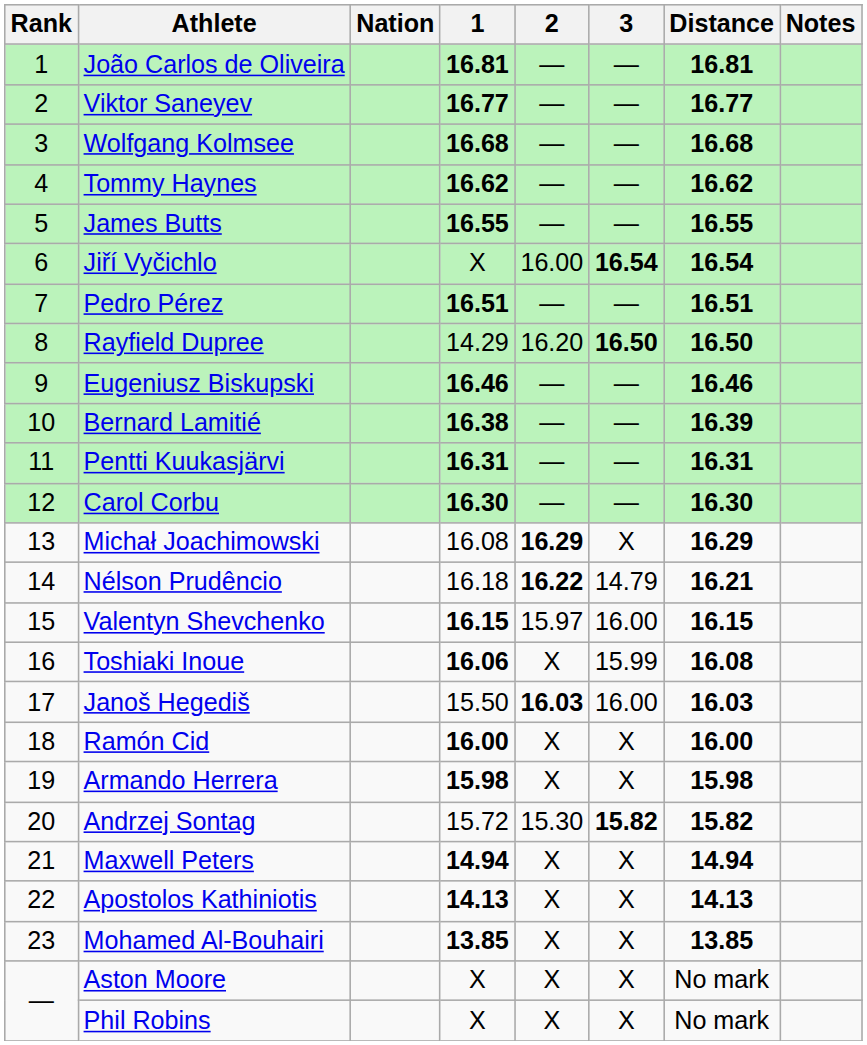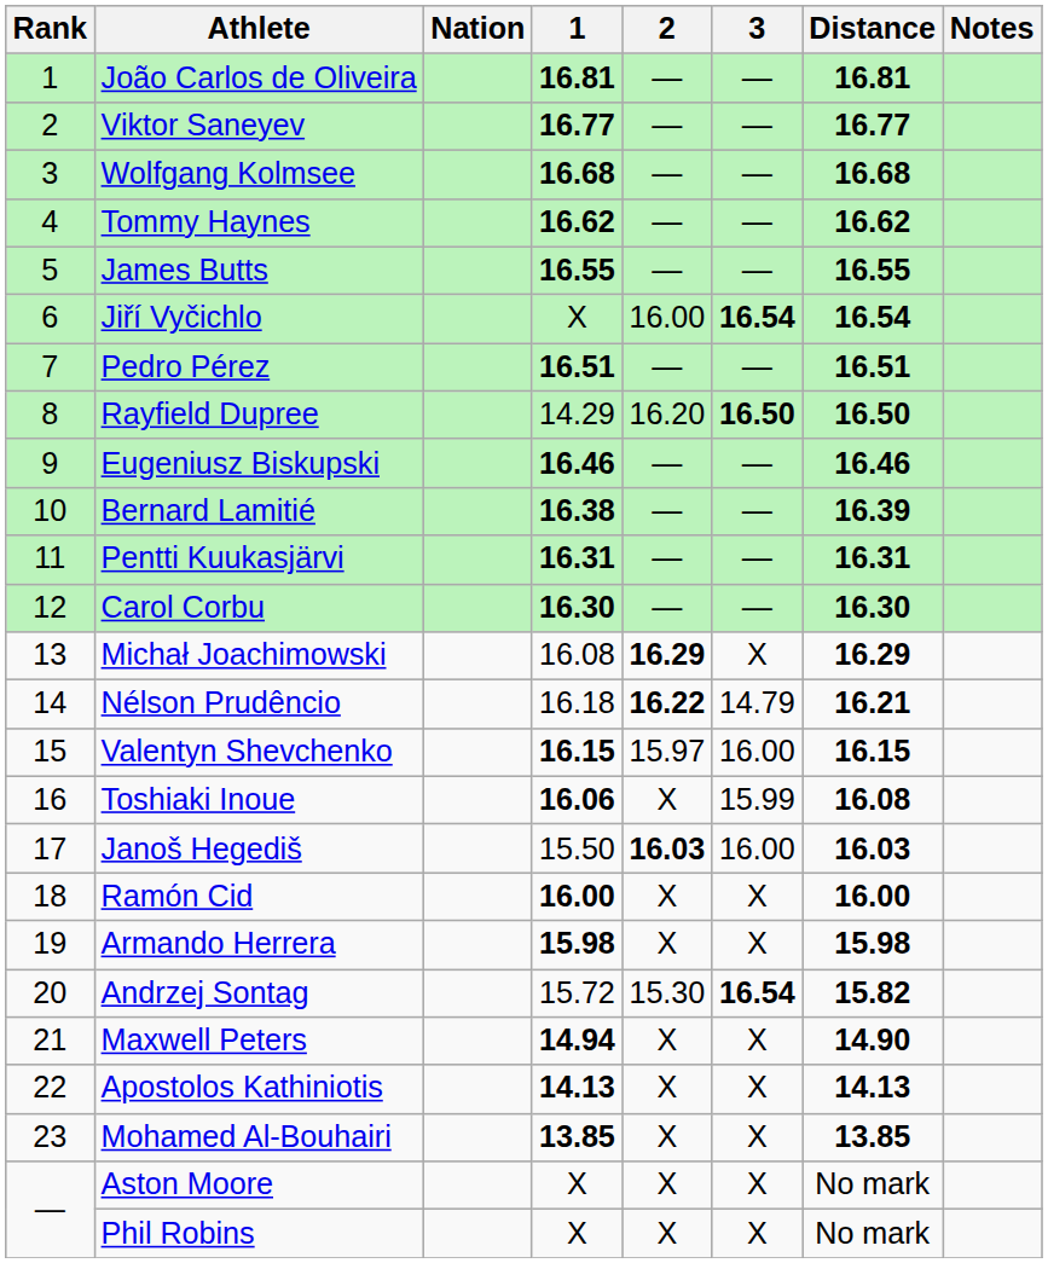 <table class="wikitable sortable" style="text-align:center">
 <tr>
 <th>Rank</th>
 <th>Athlete</th>
 <th>Nation</th>
 <th>1</th>
 <th>2</th>
 <th>3</th>
 <th>Distance</th>
 <th>Notes</th>
 </tr>
 <tr style="background:#bbf3bb;">
 <td>1</td>
 <td align=left><a href='#'>João Carlos de Oliveira</a></td>
 <td align=left></td>
 <td><strong>16.81</strong></td>
 <td data-sort-value=1.00>—</td>
 <td data-sort-value=1.00>—</td>
 <td><strong>16.81</strong></td>
 <td></td>
 </tr>
 <tr style="background:#bbf3bb;">
 <td>2</td>
 <td align=left><a href='#'>Viktor Saneyev</a></td>
 <td align=left></td>
 <td><strong>16.77</strong></td>
 <td data-sort-value=1.00>—</td>
 <td data-sort-value=1.00>—</td>
 <td><strong>16.77</strong></td>
 <td></td>
 </tr>
 <tr style="background:#bbf3bb;">
 <td>3</td>
 <td align=left><a href='#'>Wolfgang Kolmsee</a></td>
 <td align=left></td>
 <td><strong>16.68</strong></td>
 <td data-sort-value=1.00>—</td>
 <td data-sort-value=1.00>—</td>
 <td><strong>16.68</strong></td>
 <td></td>
 </tr>
 <tr style="background:#bbf3bb;">
 <td>4</td>
 <td align=left><a href='#'>Tommy Haynes</a></td>
 <td align=left></td>
 <td><strong>16.62</strong></td>
 <td data-sort-value=1.00>—</td>
 <td data-sort-value=1.00>—</td>
 <td><strong>16.62</strong></td>
 <td></td>
 </tr>
 <tr style="background:#bbf3bb;">
 <td>5</td>
 <td align=left><a href='#'>James Butts</a></td>
 <td align=left></td>
 <td><strong>16.55</strong></td>
 <td data-sort-value=1.00>—</td>
 <td data-sort-value=1.00>—</td>
 <td><strong>16.55</strong></td>
 <td></td>
 </tr>
 <tr style="background:#bbf3bb;">
 <td>6</td>
 <td align=left><a href='#'>Jiří Vyčichlo</a></td>
 <td align=left></td>
 <td data-sort-value=1.00>X</td>
 <td>16.00</td>
 <td><strong>16.54</strong></td>
 <td><strong>16.54</strong></td>
 <td></td>
 </tr>
 <tr style="background:#bbf3bb;">
 <td>7</td>
 <td align=left><a href='#'>Pedro Pérez</a></td>
 <td align=left></td>
 <td><strong>16.51</strong></td>
 <td data-sort-value=1.00>—</td>
 <td data-sort-value=1.00>—</td>
 <td><strong>16.51</strong></td>
 <td></td>
 </tr>
 <tr style="background:#bbf3bb;">
 <td>8</td>
 <td align=left><a href='#'>Rayfield Dupree</a></td>
 <td align=left></td>
 <td>14.29</td>
 <td>16.20</td>
 <td><strong>16.50</strong></td>
 <td><strong>16.50</strong></td>
 <td></td>
 </tr>
 <tr style="background:#bbf3bb;">
 <td>9</td>
 <td align=left><a href='#'>Eugeniusz Biskupski</a></td>
 <td align=left></td>
 <td><strong>16.46</strong></td>
 <td data-sort-value=1.00>—</td>
 <td data-sort-value=1.00>—</td>
 <td><strong>16.46</strong></td>
 <td></td>
 </tr>
 <tr style="background:#bbf3bb;">
 <td>10</td>
 <td align=left><a href='#'>Bernard Lamitié</a></td>
 <td align=left></td>
 <td><strong>16.38</strong></td>
 <td data-sort-value=1.00>—</td>
 <td data-sort-value=1.00>—</td>
 <td><strong>16.39</strong></td>
 <td></td>
 </tr>
 <tr style="background:#bbf3bb;">
 <td>11</td>
 <td align=left><a href='#'>Pentti Kuukasjärvi</a></td>
 <td align=left></td>
 <td><strong>16.31</strong></td>
 <td data-sort-value=1.00>—</td>
 <td data-sort-value=1.00>—</td>
 <td><strong>16.31</strong></td>
 <td></td>
 </tr>
 <tr style="background:#bbf3bb;">
 <td>12</td>
 <td align=left><a href='#'>Carol Corbu</a></td>
 <td align=left></td>
 <td><strong>16.30</strong></td>
 <td data-sort-value=1.00>—</td>
 <td data-sort-value=1.00>—</td>
 <td><strong>16.30</strong></td>
 <td></td>
 </tr>
 <tr>
 <td>13</td>
 <td align=left><a href='#'>Michał Joachimowski</a></td>
 <td align=left></td>
 <td>16.08</td>
 <td><strong>16.29</strong></td>
 <td data-sort-value=1.00>X</td>
 <td><strong>16.29</strong></td>
 <td></td>
 </tr>
 <tr>
 <td>14</td>
 <td align=left><a href='#'>Nélson Prudêncio</a></td>
 <td align=left></td>
 <td>16.18</td>
 <td><strong>16.22</strong></td>
 <td>14.79</td>
 <td><strong>16.21</strong></td>
 <td></td>
 </tr>
 <tr>
 <td>15</td>
 <td align=left><a href='#'>Valentyn Shevchenko</a></td>
 <td align=left></td>
 <td><strong>16.15</strong></td>
 <td>15.97</td>
 <td>16.00</td>
 <td><strong>16.15</strong></td>
 <td></td>
 </tr>
 <tr>
 <td>16</td>
 <td align=left><a href='#'>Toshiaki Inoue</a></td>
 <td align=left></td>
 <td><strong>16.06</strong></td>
 <td data-sort-value=1.00>X</td>
 <td>15.99</td>
 <td><strong>16.08</strong></td>
 <td></td>
 </tr>
 <tr>
 <td>17</td>
 <td align=left><a href='#'>Janoš Hegediš</a></td>
 <td align=left></td>
 <td>15.50</td>
 <td><strong>16.03</strong></td>
 <td>16.00</td>
 <td><strong>16.03</strong></td>
 <td></td>
 </tr>
 <tr>
 <td>18</td>
 <td align=left><a href='#'>Ramón Cid</a></td>
 <td align=left></td>
 <td><strong>16.00</strong></td>
 <td data-sort-value=1.00>X</td>
 <td data-sort-value=1.00>X</td>
 <td><strong>16.00</strong></td>
 <td></td>
 </tr>
 <tr>
 <td>19</td>
 <td align=left><a href='#'>Armando Herrera</a></td>
 <td align=left></td>
 <td><strong>15.98 </strong></td>
 <td data-sort-value=1.00>X</td>
 <td data-sort-value=1.00>X</td>
 <td><strong>15.98</strong></td>
 <td></td>
 </tr>
 <tr>
 <td>20</td>
 <td align=left><a href='#'>Andrzej Sontag</a></td>
 <td align=left></td>
 <td>15.72</td>
 <td>15.30</td>
-<td><strong>15.82</strong></td>
+<td><strong>16.54</strong></td>
 <td><strong>15.82</strong></td>
 <td></td>
 </tr>
 <tr>
 <td>21</td>
 <td align=left><a href='#'>Maxwell Peters</a></td>
 <td align=left></td>
 <td><strong>14.94</strong></td>
 <td data-sort-value=1.00>X</td>
 <td data-sort-value=1.00>X</td>
-<td><strong>14.94</strong></td>
+<td><strong>14.90</strong></td>
 <td></td>
 </tr>
 <tr>
 <td>22</td>
 <td align=left><a href='#'>Apostolos Kathiniotis</a></td>
 <td align=left></td>
 <td><strong>14.13</strong></td>
 <td data-sort-value=1.00>X</td>
 <td data-sort-value=1.00>X</td>
 <td><strong>14.13</strong></td>
 <td></td>
 </tr>
 <tr>
 <td>23</td>
 <td align=left><a href='#'>Mohamed Al-Bouhairi</a></td>
 <td align=left></td>
 <td><strong>13.85</strong></td>
 <td data-sort-value=1.00>X</td>
 <td data-sort-value=1.00>X</td>
 <td><strong>13.85</strong></td>
 <td></td>
 </tr>
 <tr>
 <td rowspan=2 data-sort-value=24>—</td>
 <td align=left><a href='#'>Aston Moore</a></td>
 <td align=left></td>
 <td data-sort-value=1.00>X</td>
 <td data-sort-value=1.00>X</td>
 <td data-sort-value=1.00>X</td>
 <td data-sort-value=1.00>No mark</td>
 <td></td>
 </tr>
 <tr>
 <td align=left><a href='#'>Phil Robins</a></td>
 <td align=left></td>
 <td data-sort-value=1.00>X</td>
 <td data-sort-value=1.00>X</td>
 <td data-sort-value=1.00>X</td>
 <td data-sort-value=1.00>No mark</td>
 <td></td>
 </tr>
 </table>
